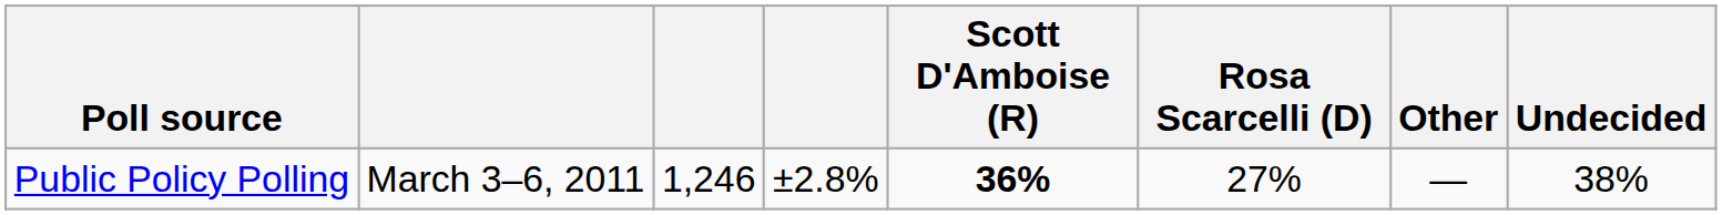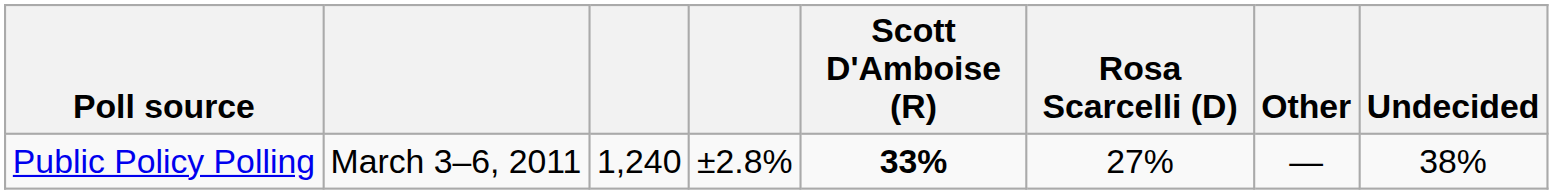 <table class="wikitable" style="text-align:center">
 <tr valign= bottom>
 <th>Poll source</th>
 <th></th>
 <th></th>
 <th></th>
 <th style="width:100px;">Scott<br>D'Amboise (R)</th>
 <th style="width:100px;">Rosa<br>Scarcelli (D)</th>
 <th>Other</th>
 <th>Undecided</th>
 </tr>
 <tr>
 <td align=left><a href='#'>Public Policy Polling</a></td>
 <td>March 3–6, 2011</td>
-<td>1,246</td>
+<td>1,240</td>
 <td>±2.8%</td>
-<td><strong>36%</strong></td>
+<td><strong>33%</strong></td>
 <td>27%</td>
 <td>—</td>
 <td>38%</td>
 </tr>
 </table>
